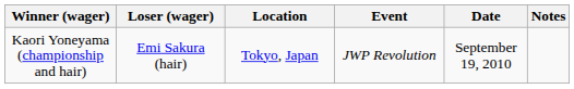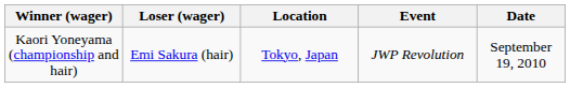 <table class="wikitable sortable" width=100% style="text-align: center">
 <tr>
 <th width=20% scope="col">Winner (wager)</th>
 <th width=20% scope="col">Loser (wager)</th>
 <th width=20% scope="col">Location</th>
 <th width=20% scope="col">Event</th>
 <th width=15% scope="col">Date</th>
-<th class="unsortable" width=5% scope="col">Notes</th>
 </tr>
 <tr>
 <td>Kaori Yoneyama (<a href='#'>championship</a> and hair)</td>
 <td><a href='#'>Emi Sakura</a> (hair)</td>
 <td><a href='#'>Tokyo</a>, <a href='#'>Japan</a></td>
 <td><em>JWP Revolution</em></td>
 <td>September 19, 2010</td>
-<td></td>
 </tr>
 </table>
